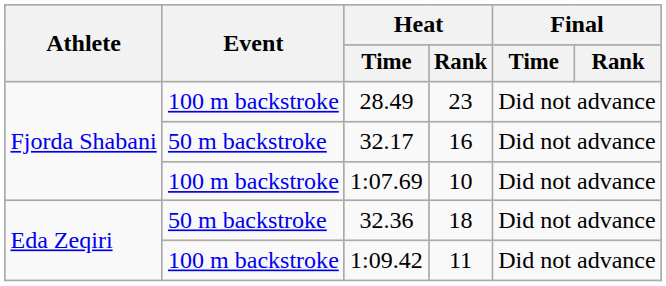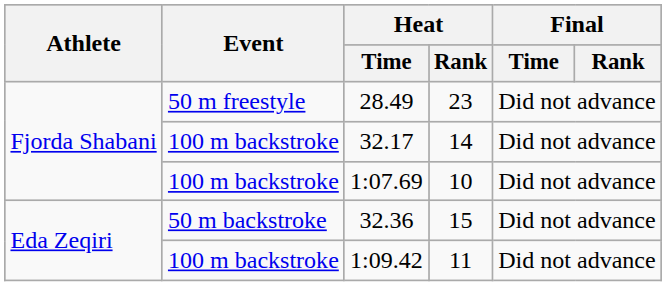 <table class=wikitable style="font-size:90%">
 <tr>
 <th rowspan="2">Athlete</th>
 <th rowspan="2">Event</th>
 <th colspan="2">Heat</th>
 <th colspan="2">Final</th>
 </tr>
 <tr style="font-size:95%">
 <th>Time</th>
 <th>Rank</th>
 <th>Time</th>
 <th>Rank</th>
 </tr>
 <tr align=center>
 <td align=left rowspan=3><a href='#'>Fjorda Shabani</a></td>
-<td align=left><a href='#'>100 m backstroke</a></td>
+<td align=left><a href='#'>50 m freestyle</a></td>
 <td>28.49</td>
 <td>23</td>
 <td colspan=2>Did not advance</td>
 </tr>
 <tr align=center>
-<td align=left><a href='#'>50 m backstroke</a></td>
+<td align=left><a href='#'>100 m backstroke</a></td>
 <td>32.17</td>
-<td>16</td>
+<td>14</td>
 <td colspan=2>Did not advance</td>
 </tr>
 <tr align=center>
 <td align=left><a href='#'>100 m backstroke</a></td>
 <td>1:07.69</td>
 <td>10</td>
 <td colspan=2>Did not advance</td>
 </tr>
 <tr align=center>
 <td align=left rowspan=2><a href='#'>Eda Zeqiri</a></td>
 <td align=left><a href='#'>50 m backstroke</a></td>
 <td>32.36</td>
-<td>18</td>
+<td>15</td>
 <td colspan=2>Did not advance</td>
 </tr>
 <tr align=center>
 <td align=left><a href='#'>100 m backstroke</a></td>
 <td>1:09.42</td>
 <td>11</td>
 <td colspan=2>Did not advance</td>
 </tr>
 </table>
